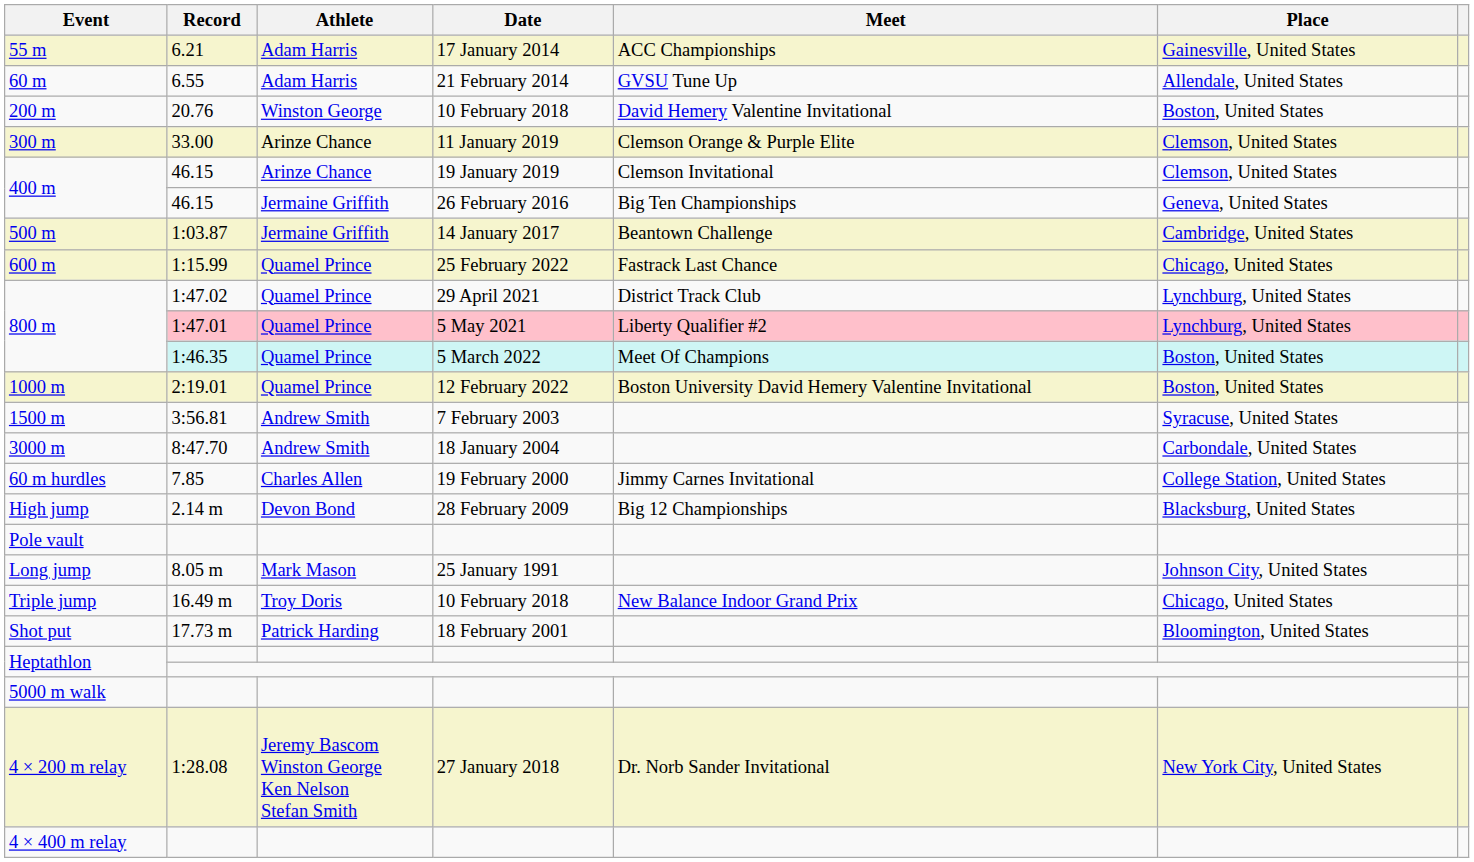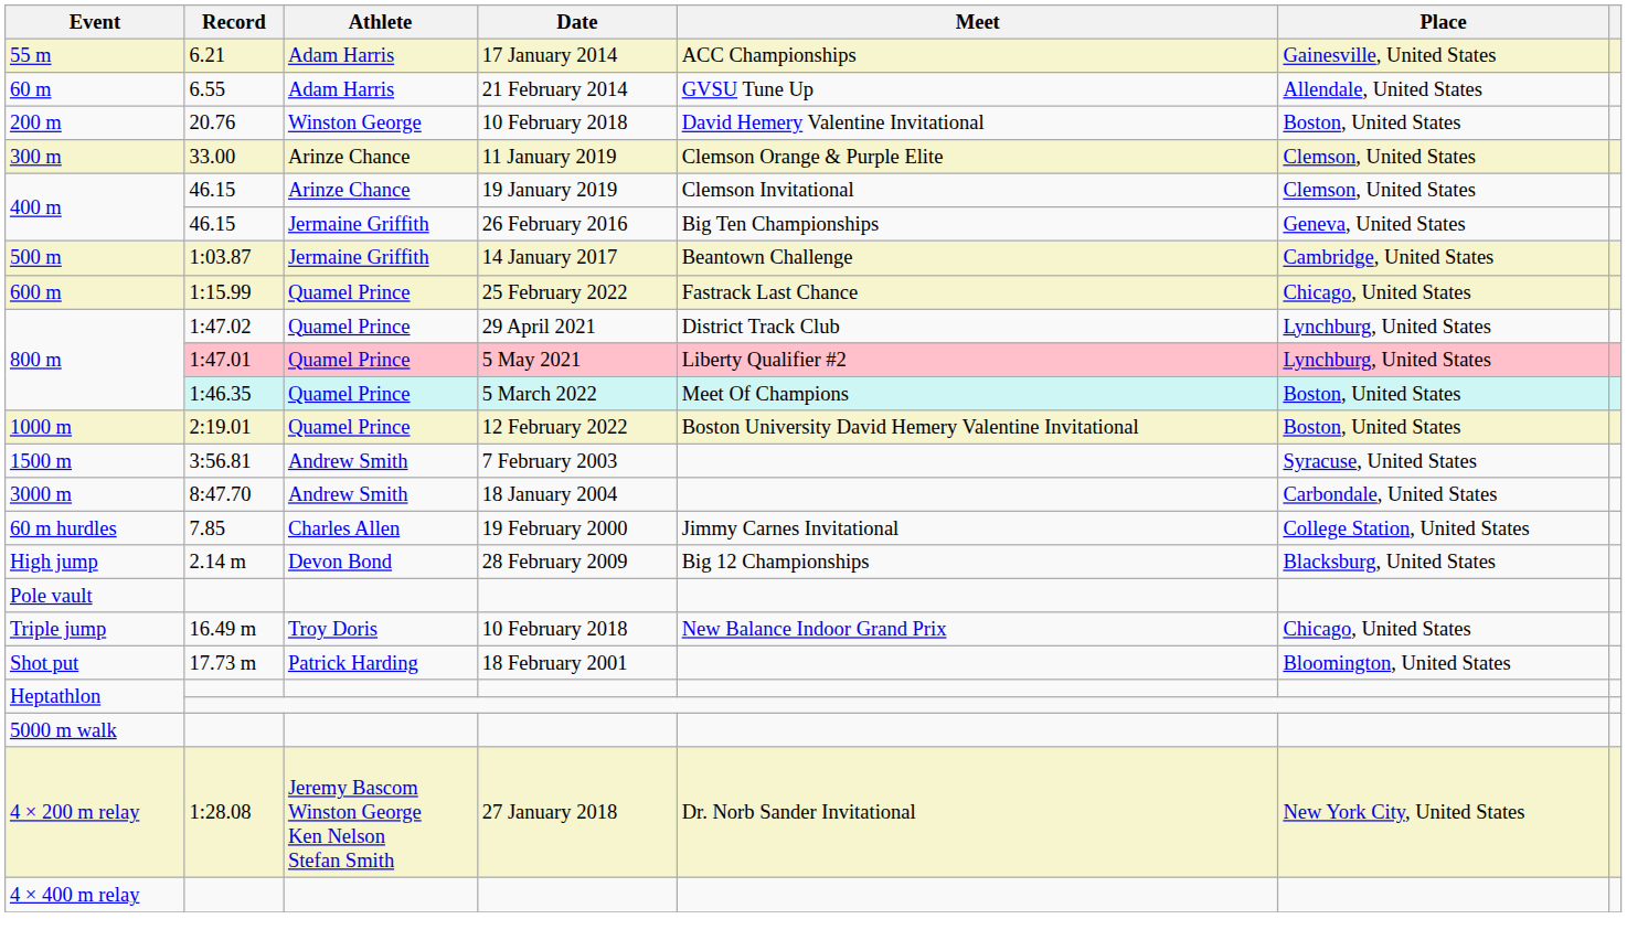 <table class="wikitable" style="font-size:95%; width: 95%;">
 <tr>
 <th>Event</th>
 <th>Record</th>
 <th>Athlete</th>
 <th>Date</th>
 <th>Meet</th>
 <th>Place</th>
 <th></th>
 </tr>
 <tr style="background:#f6F5CE;">
 <td><a href='#'>55 m</a></td>
 <td>6.21</td>
 <td><a href='#'>Adam Harris</a></td>
 <td>17 January 2014</td>
 <td>ACC Championships</td>
 <td><a href='#'>Gainesville</a>, United States</td>
 <td></td>
 </tr>
 <tr>
 <td><a href='#'>60 m</a></td>
 <td>6.55</td>
 <td><a href='#'>Adam Harris</a></td>
 <td>21 February 2014</td>
 <td><a href='#'>GVSU</a> Tune Up</td>
 <td><a href='#'>Allendale</a>, United States</td>
 <td></td>
 </tr>
 <tr>
 <td><a href='#'>200 m</a></td>
 <td>20.76</td>
 <td><a href='#'>Winston George</a></td>
 <td>10 February 2018</td>
 <td><a href='#'>David Hemery</a> Valentine Invitational</td>
 <td><a href='#'>Boston</a>, United States</td>
 <td></td>
 </tr>
 <tr style="background:#f6F5CE;">
 <td><a href='#'>300 m</a></td>
 <td>33.00</td>
 <td>Arinze Chance</td>
 <td>11 January 2019</td>
 <td>Clemson Orange & Purple Elite</td>
 <td><a href='#'>Clemson</a>, United States</td>
 <td></td>
 </tr>
 <tr>
 <td rowspan=2><a href='#'>400 m</a></td>
 <td>46.15</td>
 <td><a href='#'>Arinze Chance</a></td>
 <td>19 January 2019</td>
 <td>Clemson Invitational</td>
 <td><a href='#'>Clemson</a>, United States</td>
 <td></td>
 </tr>
 <tr>
 <td>46.15 </td>
 <td><a href='#'>Jermaine Griffith</a></td>
 <td>26 February 2016</td>
 <td>Big Ten Championships</td>
 <td><a href='#'>Geneva</a>, United States</td>
 <td></td>
 </tr>
 <tr style="background:#f6F5CE;">
 <td><a href='#'>500 m</a></td>
 <td>1:03.87</td>
 <td><a href='#'>Jermaine Griffith</a></td>
 <td>14 January 2017</td>
 <td>Beantown Challenge</td>
 <td><a href='#'>Cambridge</a>, United States</td>
 <td></td>
 </tr>
 <tr style="background:#f6F5CE;">
 <td><a href='#'>600 m</a></td>
 <td>1:15.99</td>
 <td><a href='#'>Quamel Prince</a></td>
 <td>25 February 2022</td>
 <td>Fastrack Last Chance</td>
 <td><a href='#'>Chicago</a>, United States</td>
 <td></td>
 </tr>
 <tr>
 <td rowspan=3><a href='#'>800 m</a></td>
 <td>1:47.02</td>
 <td><a href='#'>Quamel Prince</a></td>
 <td>29 April 2021</td>
 <td>District Track Club</td>
 <td><a href='#'>Lynchburg</a>, United States</td>
 <td></td>
 </tr>
 <tr style="background:pink">
 <td>1:47.01</td>
 <td><a href='#'>Quamel Prince</a></td>
 <td>5 May 2021</td>
 <td>Liberty Qualifier #2</td>
 <td><a href='#'>Lynchburg</a>, United States</td>
 <td></td>
 </tr>
 <tr bgcolor=#CEF6F5>
 <td>1:46.35</td>
 <td><a href='#'>Quamel Prince</a></td>
 <td>5 March 2022</td>
 <td>Meet Of Champions</td>
 <td><a href='#'>Boston</a>, United States</td>
 <td></td>
 </tr>
 <tr style="background:#f6F5CE;">
 <td><a href='#'>1000 m</a></td>
 <td>2:19.01</td>
 <td><a href='#'>Quamel Prince</a></td>
 <td>12 February 2022</td>
 <td>Boston University David Hemery Valentine Invitational</td>
 <td><a href='#'>Boston</a>, United States</td>
 <td></td>
 </tr>
 <tr>
 <td><a href='#'>1500 m</a></td>
 <td>3:56.81</td>
 <td><a href='#'>Andrew Smith</a></td>
 <td>7 February 2003</td>
 <td></td>
 <td><a href='#'>Syracuse</a>, United States</td>
 <td></td>
 </tr>
 <tr>
 <td><a href='#'>3000 m</a></td>
 <td>8:47.70</td>
 <td><a href='#'>Andrew Smith</a></td>
 <td>18 January 2004</td>
 <td></td>
 <td><a href='#'>Carbondale</a>, United States</td>
 <td></td>
 </tr>
 <tr>
 <td><a href='#'>60 m hurdles</a></td>
 <td>7.85</td>
 <td><a href='#'>Charles Allen</a></td>
 <td>19 February 2000</td>
 <td>Jimmy Carnes Invitational</td>
 <td><a href='#'>College Station</a>, United States</td>
 <td></td>
 </tr>
 <tr>
 <td><a href='#'>High jump</a></td>
 <td>2.14 m</td>
 <td><a href='#'>Devon Bond</a></td>
 <td>28 February 2009</td>
 <td>Big 12 Championships</td>
 <td><a href='#'>Blacksburg</a>, United States</td>
 <td></td>
 </tr>
 <tr>
 <td><a href='#'>Pole vault</a></td>
 <td></td>
 <td></td>
 <td></td>
 <td></td>
 <td></td>
 <td></td>
 </tr>
 <tr>
-<td><a href='#'>Long jump</a></td>
-<td>8.05 m</td>
-<td><a href='#'>Mark Mason</a></td>
-<td>25 January 1991</td>
-<td></td>
-<td><a href='#'>Johnson City</a>, United States</td>
-<td></td>
-</tr>
-<tr>
 <td><a href='#'>Triple jump</a></td>
 <td>16.49 m</td>
 <td><a href='#'>Troy Doris</a></td>
 <td>10 February 2018</td>
 <td><a href='#'>New Balance Indoor Grand Prix</a></td>
 <td><a href='#'>Chicago</a>, United States</td>
 <td></td>
 </tr>
 <tr>
 <td><a href='#'>Shot put</a></td>
 <td>17.73 m </td>
 <td><a href='#'>Patrick Harding</a></td>
 <td>18 February 2001</td>
 <td></td>
 <td><a href='#'>Bloomington</a>, United States</td>
 <td></td>
 </tr>
 <tr>
 <td rowspan=2><a href='#'>Heptathlon</a></td>
 <td></td>
 <td></td>
 <td></td>
 <td></td>
 <td></td>
 <td></td>
 </tr>
 <tr>
 <td colspan=5></td>
 <td></td>
 </tr>
 <tr>
 <td><a href='#'>5000 m walk</a></td>
 <td></td>
 <td></td>
 <td></td>
 <td></td>
 <td></td>
 <td></td>
 </tr>
 <tr style="background:#f6F5CE;">
 <td><a href='#'>4 × 200 m relay</a></td>
 <td>1:28.08</td>
 <td><br><a href='#'>Jeremy Bascom</a><br><a href='#'>Winston George</a><br><a href='#'>Ken Nelson</a><br><a href='#'>Stefan Smith</a></td>
 <td>27 January 2018</td>
 <td>Dr. Norb Sander Invitational</td>
 <td><a href='#'>New York City</a>, United States</td>
 <td></td>
 </tr>
 <tr>
 <td><a href='#'>4 × 400 m relay</a></td>
 <td></td>
 <td></td>
 <td></td>
 <td></td>
 <td></td>
 <td></td>
 </tr>
 </table>
